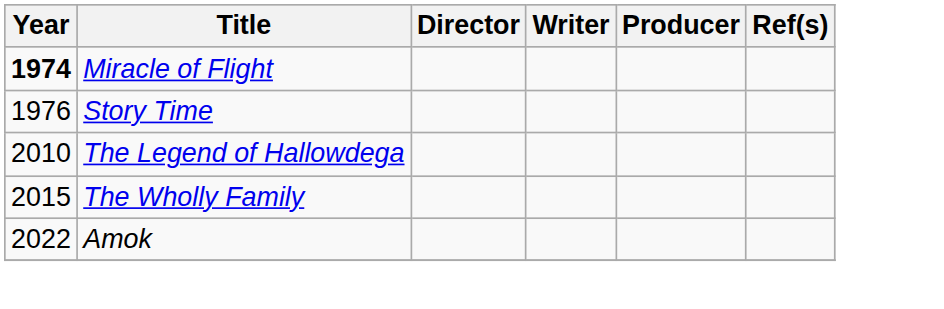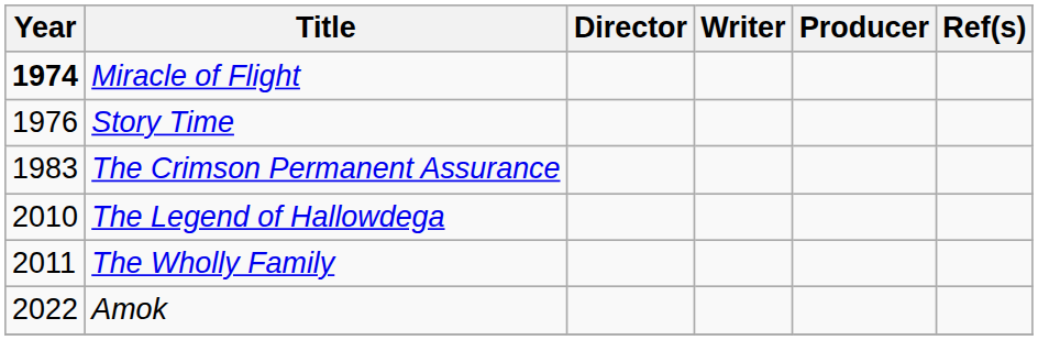 <table class="wikitable">
 <tr>
 <th>Year</th>
 <th>Title</th>
 <th>Director</th>
 <th>Writer</th>
 <th>Producer</th>
 <th>Ref(s)</th>
 </tr>
 <tr>
 <td><strong>1974</strong></td>
 <td><em><a href='#'>Miracle of Flight</a></em></td>
 <td></td>
 <td></td>
 <td></td>
 <td></td>
 </tr>
 <tr>
 <td>1976</td>
 <td><em><a href='#'>Story Time</a></em></td>
 <td></td>
 <td></td>
 <td></td>
 <td></td>
 </tr>
 <tr>
+<td>1983</td>
+<td><em><a href='#'>The Crimson Permanent Assurance</a></em></td>
+<td></td>
+<td></td>
+<td></td>
+<td></td>
+</tr>
+<tr>
 <td>2010</td>
 <td><em><a href='#'>The Legend of Hallowdega</a></em></td>
 <td></td>
 <td></td>
 <td></td>
 <td></td>
 </tr>
 <tr>
-<td>2015</td>
+<td>2011</td>
 <td><em><a href='#'>The Wholly Family</a></em></td>
 <td></td>
 <td></td>
 <td></td>
 <td></td>
 </tr>
 <tr>
 <td>2022</td>
 <td><em>Amok</em></td>
 <td></td>
 <td></td>
 <td></td>
 <td></td>
 </tr>
 <tr>
 </tr>
 </table>
